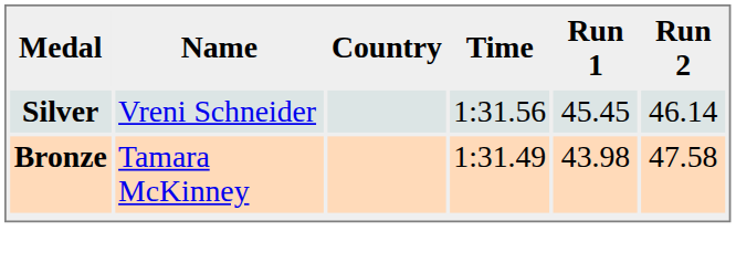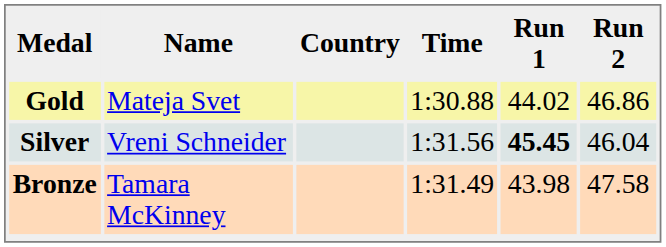 <table style="border-style:solid;border-width:1px;border-color:#808080;background-color:#EFEFEF" cellspacing="2" cellpadding="2" width="380px">
 <tr bgcolor="#EFEFEF">
 <th>Medal</th>
 <th>Name</th>
 <th>Country</th>
 <th>Time</th>
 <th>Run 1</th>
 <th>Run 2</th>
 </tr>
+<tr align="center" valign="top" bgcolor="#F7F6A8">
+<th>Gold</th>
+<td align="left"><a href='#'>Mateja Svet</a></td>
+<td align="left"></td>
+<td align="left">1:30.88</td>
+<td>44.02</td>
+<td>46.86</td>
+</tr>
 <tr align="center" valign="top" bgcolor="#DCE5E5">
 <th>Silver</th>
 <td align="left"><a href='#'>Vreni Schneider</a></td>
 <td align="left"> </td>
 <td align="left">1:31.56</td>
-<td>45.45</td>
-<td>46.14</td>
+<td><strong>45.45</strong></td>
+<td>46.04</td>
 </tr>
 <tr align="center" valign="top" bgcolor="#FFDAB9">
 <th>Bronze</th>
 <td align="left"><a href='#'>Tamara McKinney</a></td>
 <td align="left"></td>
 <td align="left">1:31.49</td>
 <td>43.98</td>
 <td>47.58</td>
 </tr>
 <tr align="center" valign="top" bgcolor="#FFFFFF">
 </tr>
 </table>
